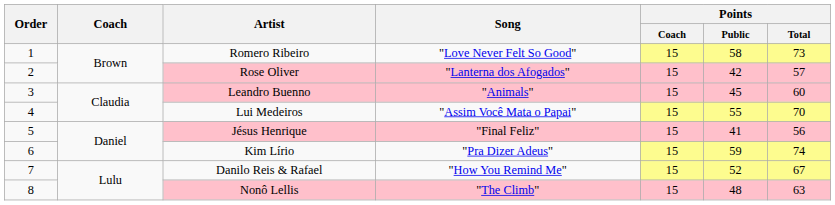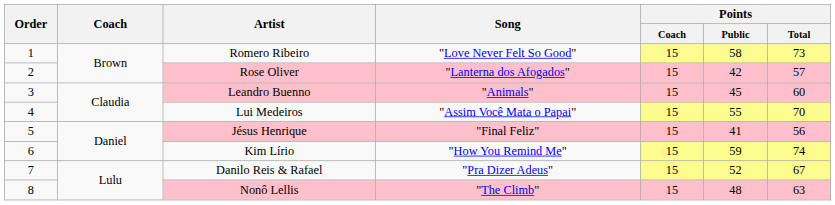 <table class="wikitable" style="text-align:center; width:85%;">
 <tr>
 <th rowspan=2 scope="col" width="05%">Order</th>
 <th rowspan=2 scope="col" width="10%">Coach</th>
 <th rowspan=2 scope="col" width="20%">Artist</th>
 <th rowspan=2 scope="col" width="25%">Song</th>
 <th colspan=3 scope="col" width="18%">Points</th>
 </tr>
 <tr>
 <th width="06%"><small>Coach</small></th>
 <th width="06%"><small>Public</small></th>
 <th width="06%"><small>Total</small></th>
 </tr>
 <tr>
 <td>1</td>
 <td rowspan=2>Brown</td>
 <td>Romero Ribeiro</td>
 <td>"<a href='#'>Love Never Felt So Good</a>"</td>
 <td bgcolor="FDFC8F">15</td>
 <td bgcolor="FDFC8F">58</td>
 <td bgcolor="FDFC8F">73</td>
 </tr>
 <tr>
 <td>2</td>
 <td bgcolor="FFC0CB">Rose Oliver</td>
 <td bgcolor="FFC0CB">"<a href='#'>Lanterna dos Afogados</a>"</td>
 <td bgcolor="FFC0CB">15</td>
 <td bgcolor="FFC0CB">42</td>
 <td bgcolor="FFC0CB">57</td>
 </tr>
 <tr>
 <td>3</td>
 <td rowspan=2>Claudia</td>
 <td bgcolor="FFC0CB">Leandro Buenno</td>
 <td bgcolor="FFC0CB">"<a href='#'>Animals</a>"</td>
 <td bgcolor="FFC0CB">15</td>
 <td bgcolor="FFC0CB">45</td>
 <td bgcolor="FFC0CB">60</td>
 </tr>
 <tr>
 <td>4</td>
 <td>Lui Medeiros</td>
 <td>"<a href='#'>Assim Você Mata o Papai</a>"</td>
 <td bgcolor="FDFC8F">15</td>
 <td bgcolor="FDFC8F">55</td>
 <td bgcolor="FDFC8F">70</td>
 </tr>
 <tr>
 <td>5</td>
 <td rowspan=2>Daniel</td>
 <td bgcolor="FFC0CB">Jésus Henrique</td>
 <td bgcolor="FFC0CB">"Final Feliz"</td>
 <td bgcolor="FFC0CB">15</td>
 <td bgcolor="FFC0CB">41</td>
 <td bgcolor="FFC0CB">56</td>
 </tr>
 <tr>
 <td>6</td>
 <td>Kim Lírio</td>
-<td>"<a href='#'>Pra Dizer Adeus</a>"</td>
+<td>"<a href='#'>How You Remind Me</a>"</td>
 <td bgcolor="FDFC8F">15</td>
 <td bgcolor="FDFC8F">59</td>
 <td bgcolor="FDFC8F">74</td>
 </tr>
 <tr>
 <td>7</td>
 <td rowspan=2>Lulu</td>
 <td>Danilo Reis & Rafael</td>
-<td>"<a href='#'>How You Remind Me</a>"</td>
+<td>"<a href='#'>Pra Dizer Adeus</a>"</td>
 <td bgcolor="FDFC8F">15</td>
 <td bgcolor="FDFC8F">52</td>
 <td bgcolor="FDFC8F">67</td>
 </tr>
 <tr>
 <td>8</td>
 <td bgcolor="FFC0CB">Nonô Lellis</td>
 <td bgcolor="FFC0CB">"<a href='#'>The Climb</a>"</td>
 <td bgcolor="FFC0CB">15</td>
 <td bgcolor="FFC0CB">48</td>
 <td bgcolor="FFC0CB">63</td>
 </tr>
 </table>
